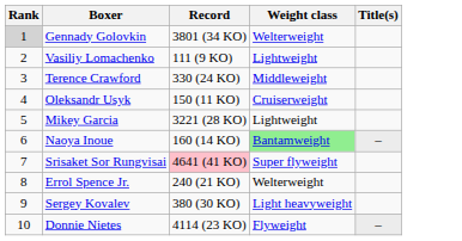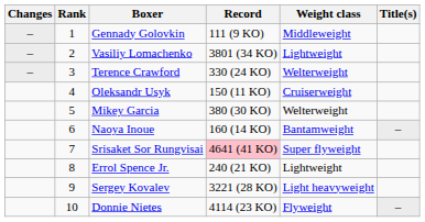 <table class="wikitable ">
 <tr>
+<th>Changes</th>
 <th>Rank</th>
 <th>Boxer</th>
 <th>Record</th>
 <th>Weight class</th>
 <th>Title(s)</th>
 </tr>
 <tr>
-<td align=center style="background: lightgrey;">1</td>
+<td align=center bgcolor=#ECECEC>–</td>
+<td align=center>1</td>
 <td><a href='#'>Gennady Golovkin</a></td>
+<td>111 (9 KO)</td>
+<td><a href='#'>Middleweight</a></td>
+<td></td>
+</tr>
+<tr>
+<td align=center bgcolor=#ECECEC>–</td>
+<td align=center>2</td>
+<td><a href='#'>Vasiliy Lomachenko</a></td>
 <td>3801 (34 KO)</td>
+<td><a href='#'>Lightweight</a></td>
+<td></td>
+</tr>
+<tr>
+<td align=center bgcolor=#ECECEC>–</td>
+<td align=center>3</td>
+<td><a href='#'>Terence Crawford</a></td>
+<td>330 (24 KO)</td>
 <td><a href='#'>Welterweight</a></td>
 <td></td>
 </tr>
 <tr>
-<td align=center>2</td>
-<td><a href='#'>Vasiliy Lomachenko</a></td>
-<td>111 (9 KO)</td>
-<td><a href='#'>Lightweight</a></td>
-<td></td>
-</tr>
-<tr>
-<td align=center>3</td>
-<td><a href='#'>Terence Crawford</a></td>
-<td>330 (24 KO)</td>
-<td><a href='#'>Middleweight</a></td>
-<td></td>
-</tr>
-<tr>
+<td align=center></td>
 <td align=center>4</td>
 <td><a href='#'>Oleksandr Usyk</a></td>
 <td>150 (11 KO)</td>
 <td><a href='#'>Cruiserweight</a></td>
 <td></td>
 </tr>
 <tr>
+<td align=center></td>
 <td align=center>5</td>
 <td><a href='#'>Mikey Garcia</a></td>
-<td>3221 (28 KO)</td>
-<td>Lightweight</td>
+<td>380 (30 KO)</td>
+<td>Welterweight</td>
 <td></td>
 </tr>
 <tr>
+<td align=center></td>
 <td align=center>6</td>
 <td><a href='#'>Naoya Inoue</a></td>
 <td>160 (14 KO)</td>
-<td style="background: lightgreen;"><a href='#'>Bantamweight</a></td>
+<td><a href='#'>Bantamweight</a></td>
 <td align=center bgcolor=#ECECEC data-sort-value="Z">–</td>
 </tr>
 <tr>
+<td align=center></td>
 <td align=center>7</td>
 <td><a href='#'>Srisaket Sor Rungvisai</a></td>
 <td style="background: pink;">4641 (41 KO)</td>
 <td><a href='#'>Super flyweight</a></td>
 <td></td>
 </tr>
 <tr>
+<td align=center></td>
 <td align=center>8</td>
 <td><a href='#'>Errol Spence Jr.</a></td>
 <td>240 (21 KO)</td>
-<td>Welterweight</td>
+<td>Lightweight</td>
 <td></td>
 </tr>
 <tr>
+<td align=center></td>
 <td align=center>9</td>
 <td><a href='#'>Sergey Kovalev</a></td>
-<td>380 (30 KO)</td>
+<td>3221 (28 KO)</td>
 <td><a href='#'>Light heavyweight</a></td>
 <td></td>
 </tr>
 <tr>
+<td align=center></td>
 <td align=center>10</td>
 <td><a href='#'>Donnie Nietes</a></td>
 <td>4114 (23 KO)</td>
 <td><a href='#'>Flyweight</a></td>
 <td align=center bgcolor=#ECECEC data-sort-value="Z">–</td>
 </tr>
 </table>
